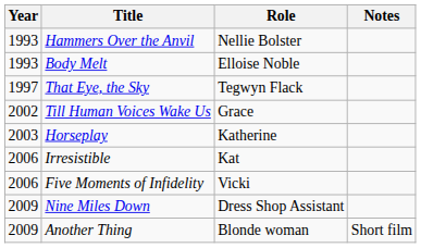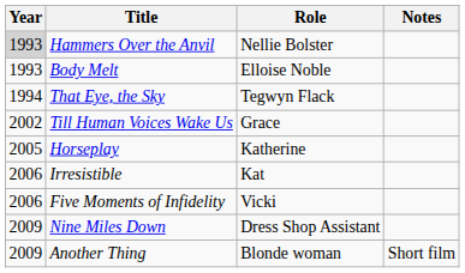 <table class="wikitable sortable">
 <tr>
 <th>Year</th>
 <th>Title</th>
 <th>Role</th>
 <th class="unsortable">Notes</th>
 </tr>
 <tr>
-<td>1993</td>
+<td style="background: lightgrey;">1993</td>
 <td><em><a href='#'>Hammers Over the Anvil</a></em></td>
 <td>Nellie Bolster</td>
 <td></td>
 </tr>
 <tr>
 <td>1993</td>
 <td><em><a href='#'>Body Melt</a></em></td>
 <td>Elloise Noble</td>
 <td></td>
 </tr>
 <tr>
-<td>1997</td>
+<td>1994</td>
 <td><em><a href='#'>That Eye, the Sky</a></em></td>
 <td>Tegwyn Flack</td>
 <td></td>
 </tr>
 <tr>
 <td>2002</td>
 <td><em><a href='#'>Till Human Voices Wake Us</a></em></td>
 <td>Grace</td>
 <td></td>
 </tr>
 <tr>
-<td>2003</td>
+<td>2005</td>
 <td><em><a href='#'>Horseplay</a></em></td>
 <td>Katherine</td>
 <td></td>
 </tr>
 <tr>
 <td>2006</td>
 <td><em>Irresistible</em></td>
 <td>Kat</td>
 <td></td>
 </tr>
 <tr>
 <td>2006</td>
 <td><em>Five Moments of Infidelity</em></td>
 <td>Vicki</td>
 <td></td>
 </tr>
 <tr>
 <td>2009</td>
 <td><em><a href='#'>Nine Miles Down</a></em></td>
 <td>Dress Shop Assistant</td>
 <td></td>
 </tr>
 <tr>
 <td>2009</td>
 <td><em>Another Thing</em></td>
 <td>Blonde woman</td>
 <td>Short film</td>
 </tr>
 </table>
